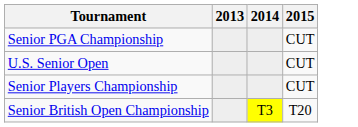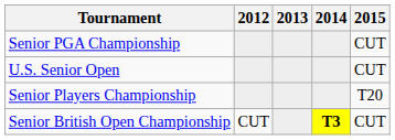 <table class="wikitable" style="font-size:95%;text-align:center;">
 <tr>
 <th>Tournament</th>
+<th>2012</th>
 <th>2013</th>
 <th>2014</th>
 <th>2015</th>
 </tr>
 <tr>
 <td align=left><a href='#'>Senior PGA Championship</a></td>
 <td style="background:#eeeeee;"></td>
 <td style="background:#eeeeee;"></td>
+<td style="background:#eeeeee;"></td>
 <td>CUT</td>
 </tr>
 <tr>
 <td align=left><a href='#'>U.S. Senior Open</a></td>
+<td style="background:#eeeeee;"></td>
 <td style="background:#eeeeee;"></td>
 <td style="background:#eeeeee;"></td>
 <td>CUT</td>
 </tr>
 <tr>
 <td align=left><a href='#'>Senior Players Championship</a></td>
 <td style="background:#eeeeee;"></td>
 <td style="background:#eeeeee;"></td>
-<td>CUT</td>
+<td style="background:#eeeeee;"></td>
+<td>T20</td>
 </tr>
 <tr>
 <td align=left><a href='#'>Senior British Open Championship</a></td>
+<td>CUT</td>
 <td style="background:#eeeeee;"></td>
-<td style="background:yellow;">T3</td>
-<td>T20</td>
+<td style="background:yellow;"><strong>T3</strong></td>
+<td>CUT</td>
 </tr>
 </table>
